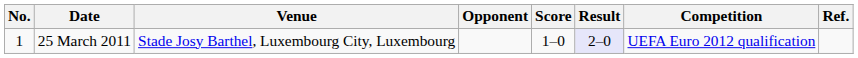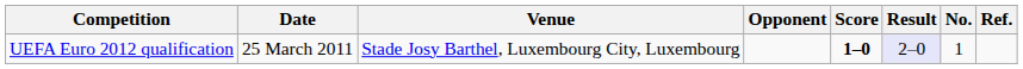 <table class="wikitable">
 <tr>
-<th>No.</th>
+<th>Competition</th>
 <th>Date</th>
 <th>Venue</th>
 <th>Opponent</th>
 <th>Score</th>
 <th>Result</th>
-<th>Competition</th>
+<th>No.</th>
 <th>Ref.</th>
 </tr>
 <tr>
-<td align=center>1</td>
+<td><a href='#'>UEFA Euro 2012 qualification</a></td>
 <td>25 March 2011</td>
 <td><a href='#'>Stade Josy Barthel</a>, Luxembourg City, Luxembourg</td>
 <td></td>
-<td align=center>1–0</td>
+<td align=center><strong>1–0</strong></td>
 <td align=center style="background: lavender;">2–0</td>
-<td><a href='#'>UEFA Euro 2012 qualification</a></td>
+<td align=center>1</td>
 <td align=center></td>
 </tr>
 </table>
